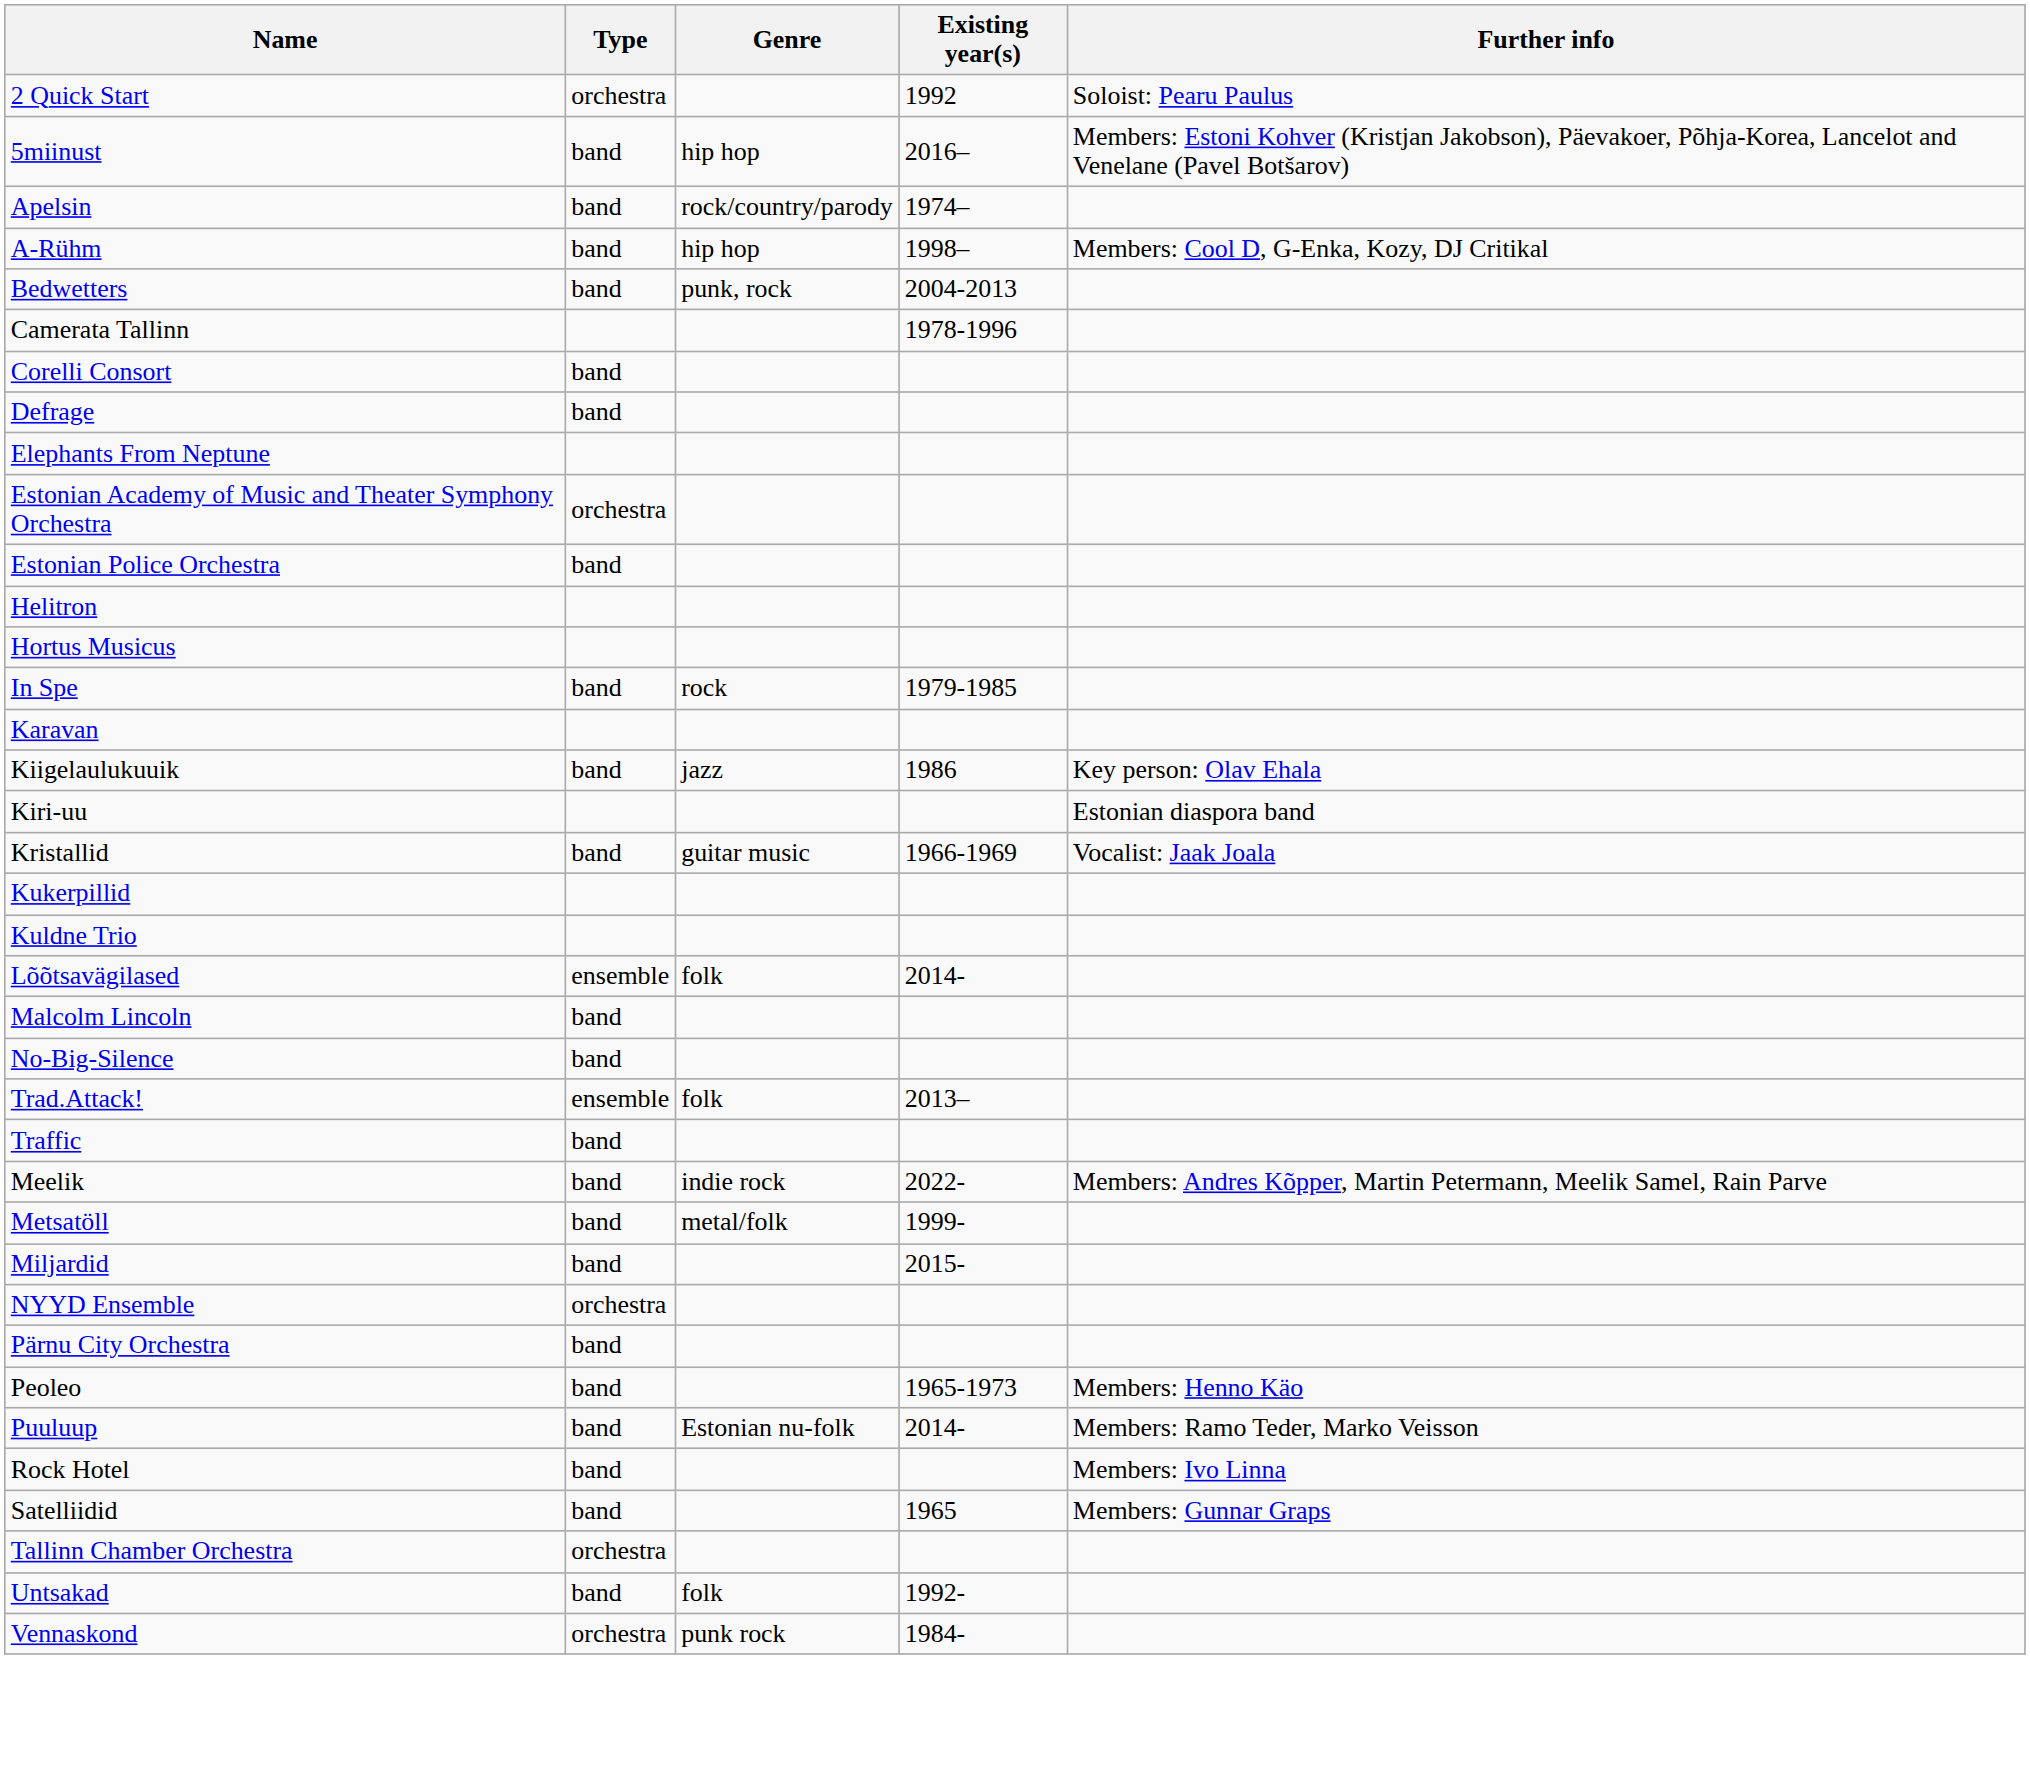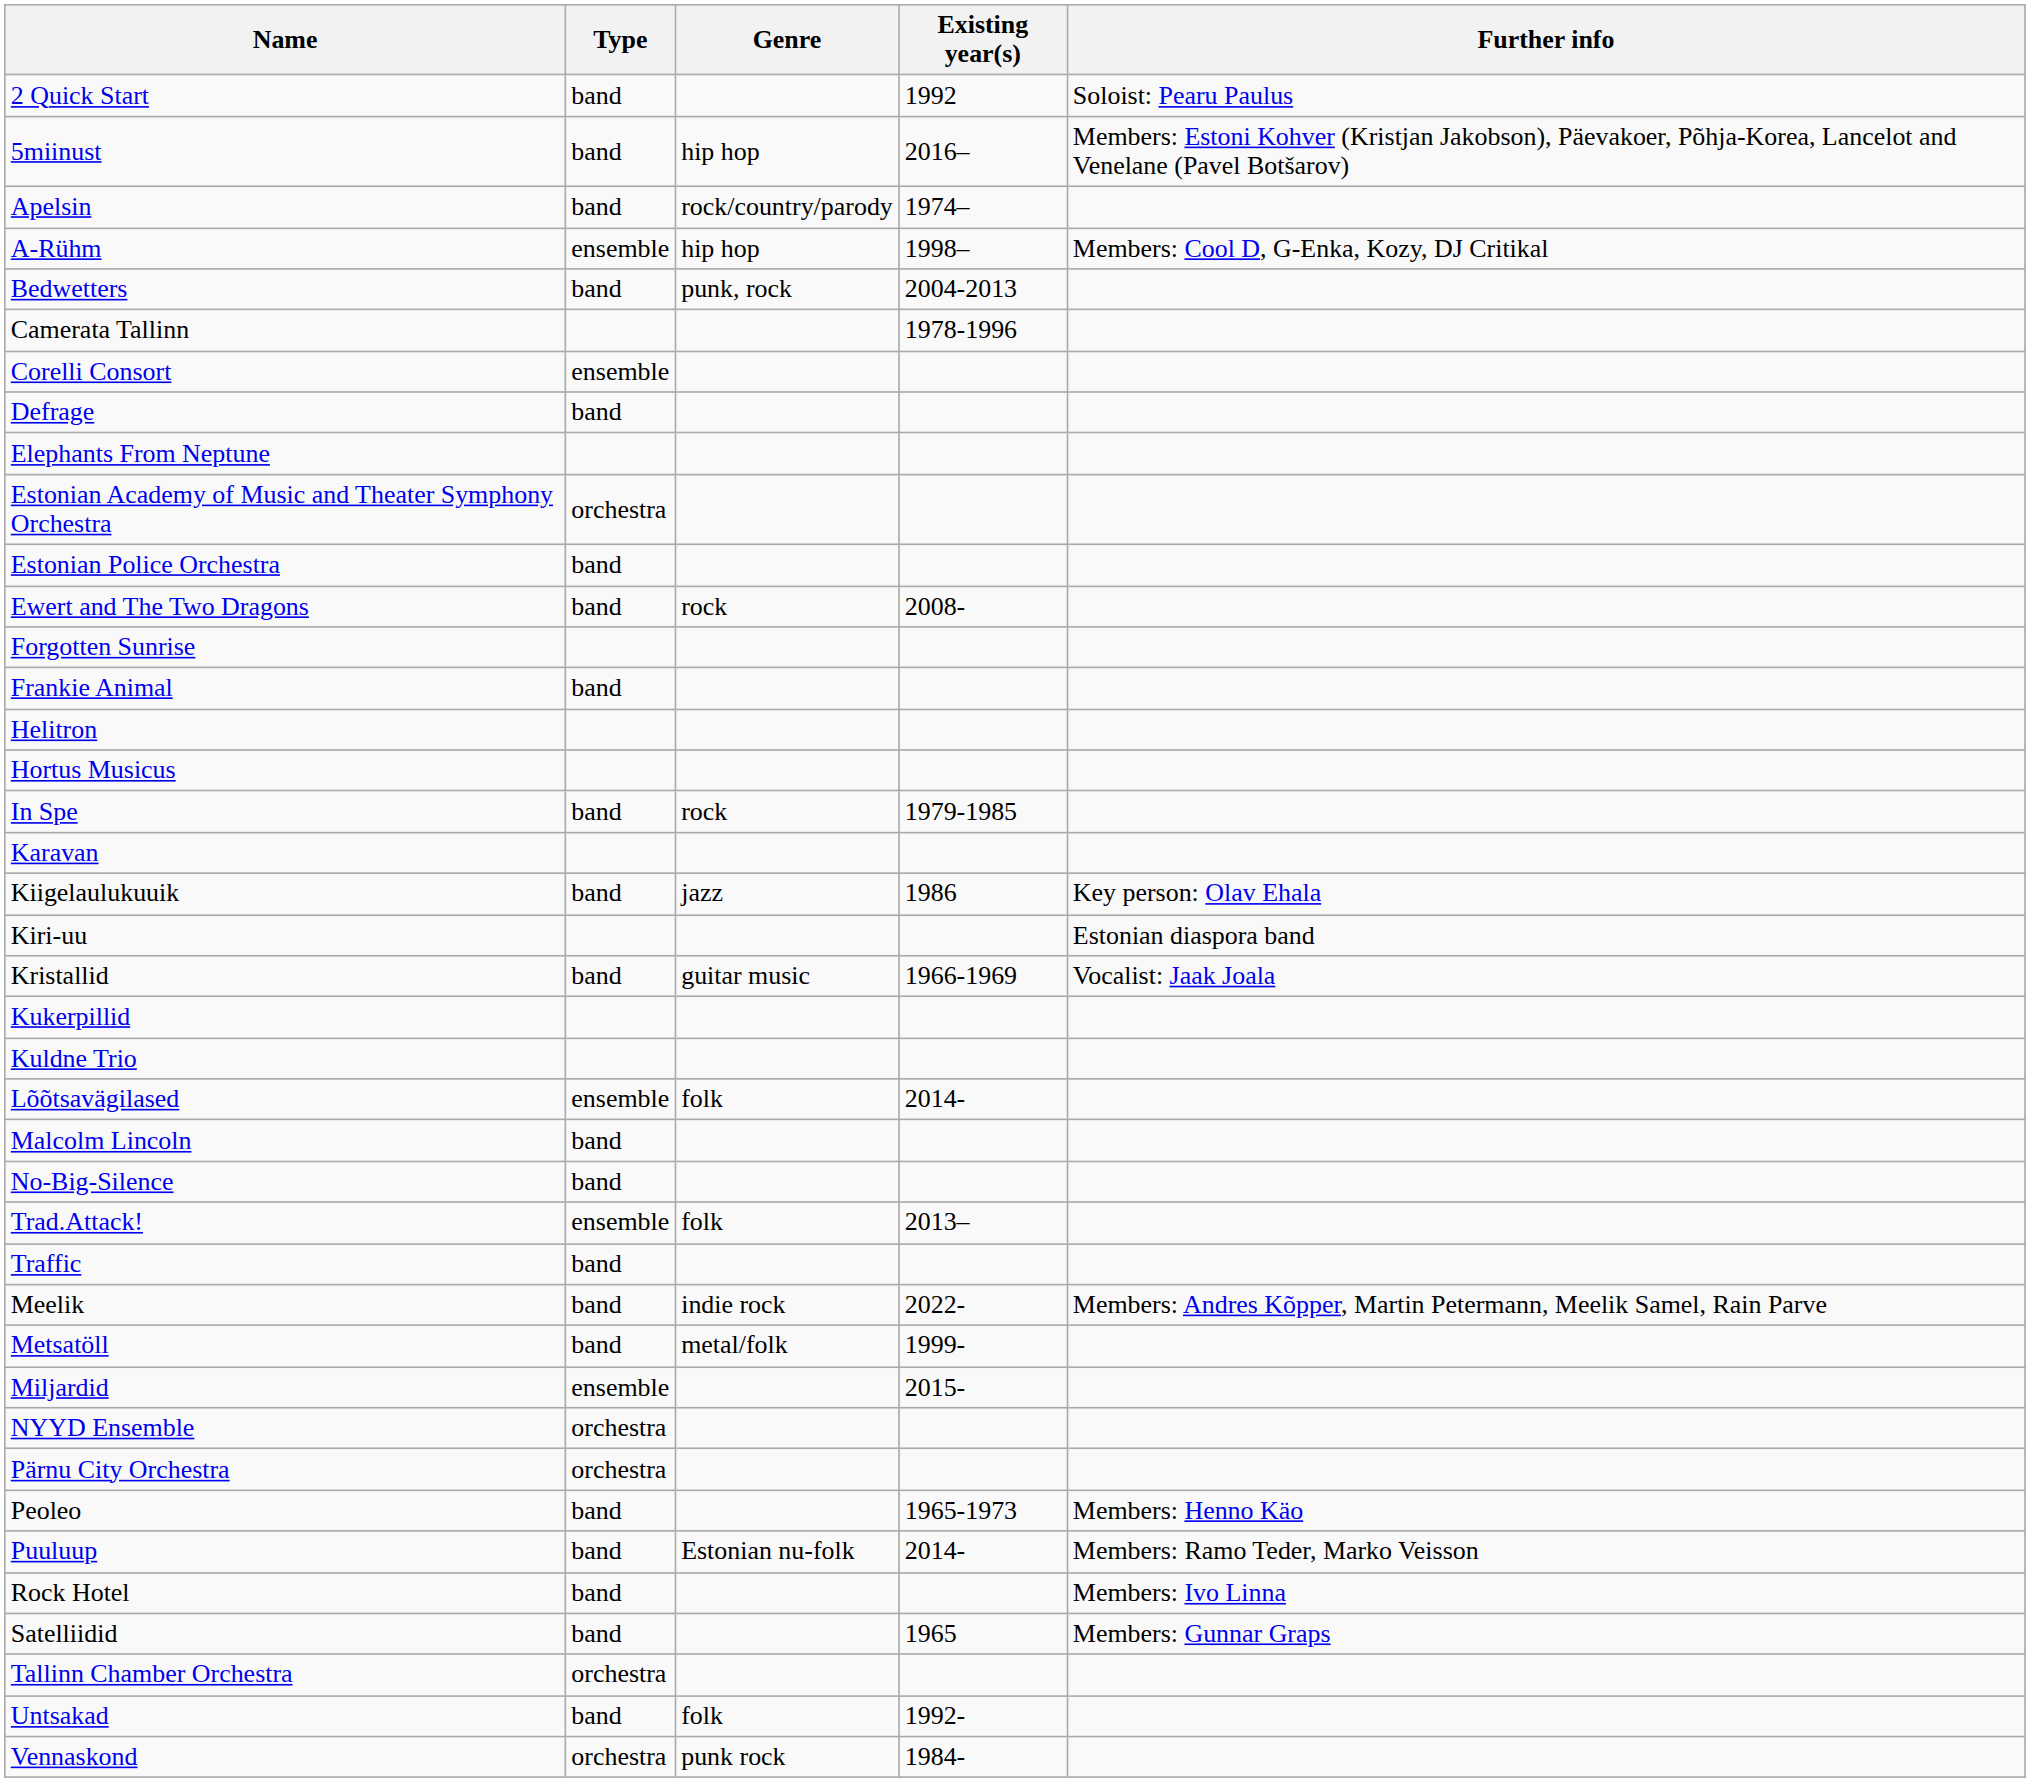 <table class="wikitable sortable">
 <tr>
 <th>Name</th>
 <th>Type</th>
 <th>Genre</th>
 <th>Existing year(s)</th>
 <th>Further info</th>
 </tr>
 <tr>
 <td><a href='#'>2 Quick Start</a></td>
-<td>orchestra</td>
+<td>band</td>
 <td></td>
 <td>1992</td>
 <td>Soloist: <a href='#'>Pearu Paulus</a></td>
 </tr>
 <tr>
 <td><a href='#'>5miinust</a></td>
 <td>band</td>
 <td>hip hop</td>
 <td>2016–</td>
 <td>Members: <a href='#'>Estoni Kohver</a> (Kristjan Jakobson), Päevakoer, Põhja-Korea, Lancelot and Venelane (Pavel Botšarov)</td>
 </tr>
 <tr>
 <td><a href='#'>Apelsin</a></td>
 <td>band</td>
 <td>rock/country/parody</td>
 <td>1974–</td>
 <td></td>
 </tr>
 <tr>
 <td><a href='#'>A-Rühm</a></td>
-<td>band</td>
+<td>ensemble</td>
 <td>hip hop</td>
 <td>1998–</td>
 <td>Members: <a href='#'>Cool D</a>, G-Enka, Kozy, DJ Critikal</td>
 </tr>
 <tr>
 <td><a href='#'>Bedwetters</a></td>
 <td>band</td>
 <td>punk, rock</td>
 <td>2004-2013</td>
 <td></td>
 </tr>
 <tr>
 <td>Camerata Tallinn</td>
 <td></td>
 <td></td>
 <td>1978-1996</td>
 <td></td>
 </tr>
 <tr>
 <td><a href='#'>Corelli Consort</a></td>
-<td>band</td>
+<td>ensemble</td>
 <td></td>
 <td></td>
 <td></td>
 </tr>
 <tr>
 <td><a href='#'>Defrage</a></td>
 <td>band</td>
 <td></td>
 <td></td>
 <td></td>
 </tr>
 <tr>
 <td><a href='#'>Elephants From Neptune</a></td>
 <td></td>
 <td></td>
 <td></td>
 <td></td>
 </tr>
 <tr>
 <td><a href='#'>Estonian Academy of Music and Theater Symphony Orchestra</a></td>
 <td>orchestra</td>
 <td></td>
 <td></td>
 <td></td>
 </tr>
 <tr>
 <td><a href='#'>Estonian Police Orchestra</a></td>
+<td>band</td>
+<td></td>
+<td></td>
+<td></td>
+</tr>
+<tr>
+<td><a href='#'>Ewert and The Two Dragons</a></td>
+<td>band</td>
+<td>rock</td>
+<td>2008-</td>
+<td></td>
+</tr>
+<tr>
+<td><a href='#'>Forgotten Sunrise</a></td>
+<td></td>
+<td></td>
+<td></td>
+<td></td>
+</tr>
+<tr>
+<td><a href='#'>Frankie Animal</a></td>
 <td>band</td>
 <td></td>
 <td></td>
 <td></td>
 </tr>
 <tr>
 <td><a href='#'>Helitron</a></td>
 <td></td>
 <td></td>
 <td></td>
 <td></td>
 </tr>
 <tr>
 <td><a href='#'>Hortus Musicus</a></td>
 <td></td>
 <td></td>
 <td></td>
 <td></td>
 </tr>
 <tr>
 <td><a href='#'>In Spe</a></td>
 <td>band</td>
 <td>rock</td>
 <td>1979-1985</td>
 <td></td>
 </tr>
 <tr>
 <td><a href='#'>Karavan</a></td>
 <td></td>
 <td></td>
 <td></td>
 <td></td>
 </tr>
 <tr>
 <td>Kiigelaulukuuik</td>
 <td>band</td>
 <td>jazz</td>
 <td>1986</td>
 <td>Key person: <a href='#'>Olav Ehala</a></td>
 </tr>
 <tr>
 <td>Kiri-uu</td>
 <td></td>
 <td></td>
 <td></td>
 <td>Estonian diaspora band</td>
 </tr>
 <tr>
 <td>Kristallid</td>
 <td>band</td>
 <td>guitar music</td>
 <td>1966-1969</td>
 <td>Vocalist: <a href='#'>Jaak Joala</a></td>
 </tr>
 <tr>
 <td><a href='#'>Kukerpillid</a></td>
 <td></td>
 <td></td>
 <td></td>
 <td></td>
 </tr>
 <tr>
 <td><a href='#'>Kuldne Trio</a></td>
 <td></td>
 <td></td>
 <td></td>
 <td></td>
 </tr>
 <tr>
 <td><a href='#'>Lõõtsavägilased</a></td>
 <td>ensemble</td>
 <td>folk</td>
 <td>2014-</td>
 <td></td>
 </tr>
 <tr>
 <td><a href='#'>Malcolm Lincoln</a></td>
 <td>band</td>
 <td></td>
 <td></td>
 <td></td>
 </tr>
 <tr>
 <td><a href='#'>No-Big-Silence</a></td>
 <td>band</td>
 <td></td>
 <td></td>
 <td></td>
 </tr>
 <tr>
 <td><a href='#'>Trad.Attack!</a></td>
 <td>ensemble</td>
 <td>folk</td>
 <td>2013–</td>
 <td></td>
 </tr>
 <tr>
 <td><a href='#'>Traffic</a></td>
 <td>band</td>
 <td></td>
 <td></td>
 <td></td>
 </tr>
 <tr>
 <td>Meelik</td>
 <td>band</td>
 <td>indie rock</td>
 <td>2022-</td>
 <td>Members: <a href='#'>Andres Kõpper</a>, Martin Petermann, Meelik Samel, Rain Parve</td>
 </tr>
 <tr>
 <td><a href='#'>Metsatöll</a></td>
 <td>band</td>
 <td>metal/folk</td>
 <td>1999-</td>
 <td></td>
 </tr>
 <tr>
 <td><a href='#'>Miljardid</a></td>
-<td>band</td>
+<td>ensemble</td>
 <td></td>
 <td>2015-</td>
 <td></td>
 </tr>
 <tr>
 <td><a href='#'>NYYD Ensemble</a></td>
 <td>orchestra</td>
 <td></td>
 <td></td>
 <td></td>
 </tr>
 <tr>
 <td><a href='#'>Pärnu City Orchestra</a></td>
-<td>band</td>
+<td>orchestra</td>
 <td></td>
 <td></td>
 <td></td>
 </tr>
 <tr>
 <td>Peoleo</td>
 <td>band</td>
 <td></td>
 <td>1965-1973</td>
 <td>Members: <a href='#'>Henno Käo</a></td>
 </tr>
 <tr>
 <td><a href='#'>Puuluup</a></td>
 <td>band</td>
 <td>Estonian nu-folk</td>
 <td>2014-</td>
 <td>Members: Ramo Teder, Marko Veisson</td>
 </tr>
 <tr>
 <td>Rock Hotel</td>
 <td>band</td>
 <td></td>
 <td></td>
 <td>Members: <a href='#'>Ivo Linna</a></td>
 </tr>
 <tr>
 <td>Satelliidid</td>
 <td>band</td>
 <td></td>
 <td>1965</td>
 <td>Members: <a href='#'>Gunnar Graps</a></td>
 </tr>
 <tr>
 <td><a href='#'>Tallinn Chamber Orchestra</a></td>
 <td>orchestra</td>
 <td></td>
 <td></td>
 <td></td>
 </tr>
 <tr>
 <td><a href='#'>Untsakad</a></td>
 <td>band</td>
 <td>folk</td>
 <td>1992-</td>
 <td></td>
 </tr>
 <tr>
 <td><a href='#'>Vennaskond</a></td>
 <td>orchestra</td>
 <td>punk rock</td>
 <td>1984-</td>
 <td></td>
 </tr>
 </table>
